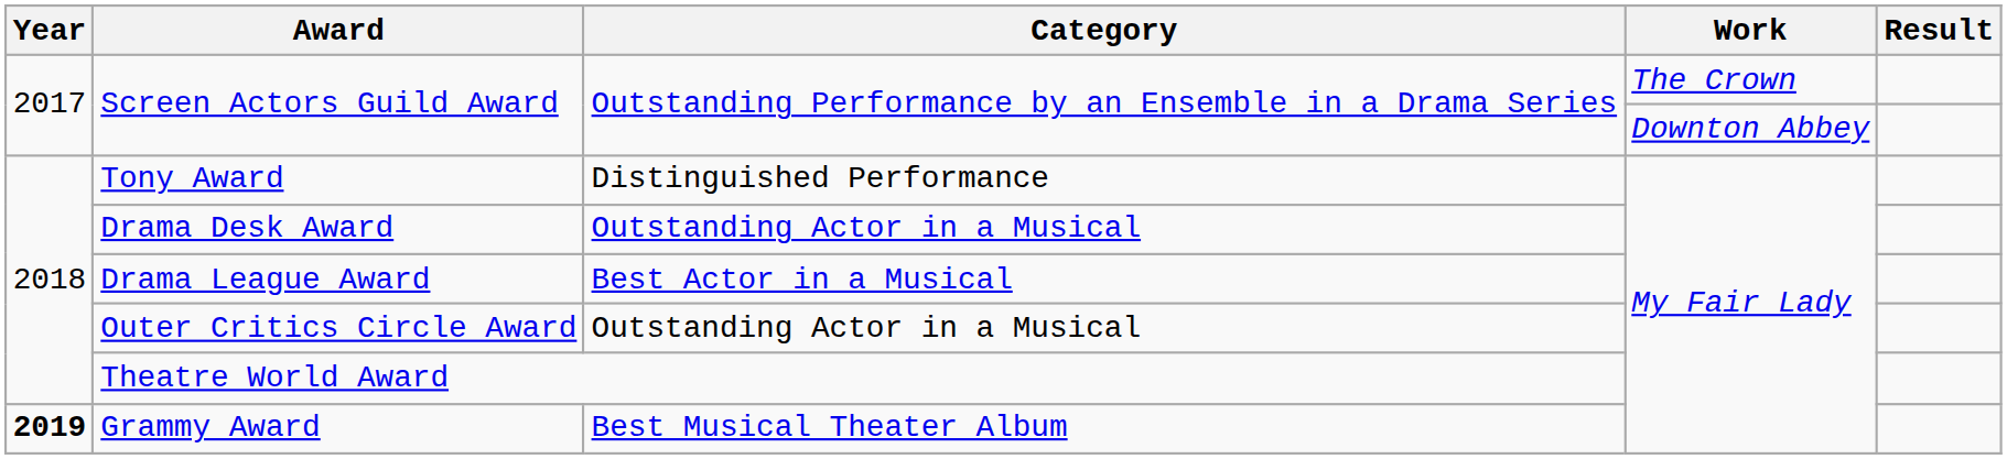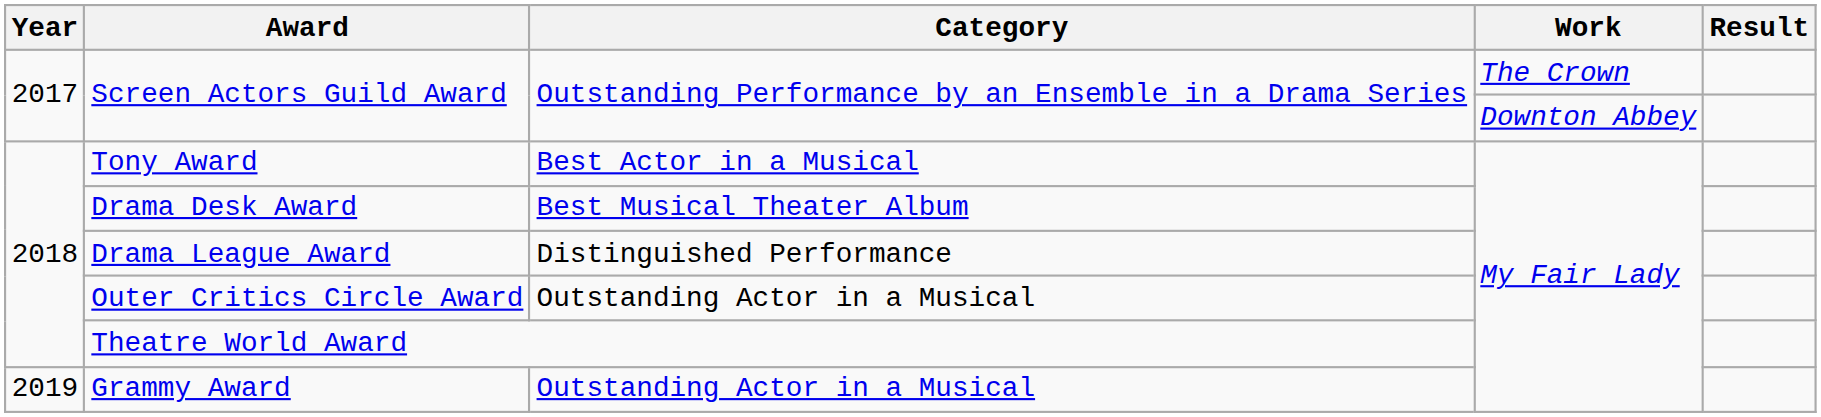 <table class="wikitable">
 <tr>
 <th>Year</th>
 <th>Award</th>
 <th>Category</th>
 <th>Work</th>
 <th>Result</th>
 </tr>
 <tr>
 <td rowspan="2">2017</td>
 <td rowspan="2"><a href='#'>Screen Actors Guild Award</a></td>
 <td rowspan="2"><a href='#'>Outstanding Performance by an Ensemble in a Drama Series</a></td>
 <td><em><a href='#'>The Crown</a></em></td>
 <td></td>
 </tr>
 <tr>
 <td><em><a href='#'>Downton Abbey</a></em></td>
 <td></td>
 </tr>
 <tr>
 <td rowspan="5">2018</td>
 <td><a href='#'>Tony Award</a></td>
-<td>Distinguished Performance</td>
+<td><a href='#'>Best Actor in a Musical</a></td>
 <td rowspan="6"><em><a href='#'>My Fair Lady</a></em></td>
 <td></td>
 </tr>
 <tr>
 <td><a href='#'>Drama Desk Award</a></td>
-<td><a href='#'>Outstanding Actor in a Musical</a></td>
+<td><a href='#'>Best Musical Theater Album</a></td>
 <td></td>
 </tr>
 <tr>
 <td><a href='#'>Drama League Award</a></td>
-<td><a href='#'>Best Actor in a Musical</a></td>
+<td>Distinguished Performance</td>
 <td></td>
 </tr>
 <tr>
 <td><a href='#'>Outer Critics Circle Award</a></td>
 <td>Outstanding Actor in a Musical</td>
 <td></td>
 </tr>
 <tr>
 <td colspan="2"><a href='#'>Theatre World Award</a></td>
 <td></td>
 </tr>
 <tr>
-<td><strong>2019</strong></td>
+<td>2019</td>
 <td><a href='#'>Grammy Award</a></td>
-<td><a href='#'>Best Musical Theater Album</a></td>
+<td><a href='#'>Outstanding Actor in a Musical</a></td>
 <td></td>
 </tr>
 </table>
